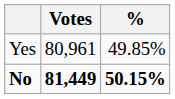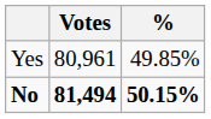 <table class="wikitable">
 <tr>
 <th></th>
 <th>Votes</th>
 <th>%</th>
 </tr>
 <tr>
 <td>Yes</td>
 <td align="right">80,961</td>
 <td align="right">49.85%</td>
 </tr>
 <tr>
 <td><strong>No</strong></td>
-<td align="right"><strong>81,449</strong></td>
+<td align="right"><strong>81,494</strong></td>
 <td align="right"><strong>50.15%</strong></td>
 </tr>
 </table>
